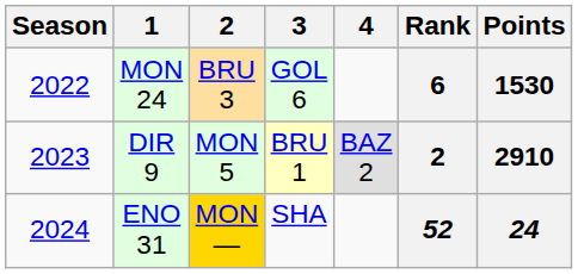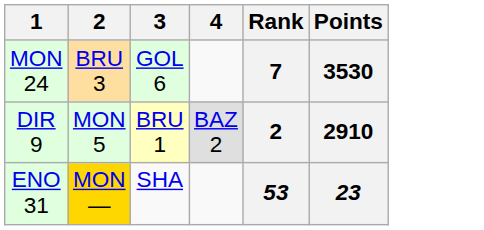 <table class="wikitable" style="text-align:center;">
 <tr>
-<th>Season</th>
 <th>1</th>
 <th>2</th>
 <th>3</th>
 <th>4</th>
 <th>Rank</th>
 <th>Points</th>
 </tr>
 <tr>
-<td><a href='#'>2022</a></td>
 <td bgcolor="#dfffdf"><a href='#'>MON</a><br>24</td>
 <td bgcolor="#ffdf9f"><a href='#'>BRU</a><br>3</td>
 <td bgcolor="#dfffdf"><a href='#'>GOL</a><br>6</td>
 <td></td>
-<th>6</th>
-<th>1530</th>
+<th>7</th>
+<th>3530</th>
 </tr>
 <tr>
-<td><a href='#'>2023</a></td>
 <td bgcolor="#dfffdf"><a href='#'>DIR</a><br>9</td>
 <td bgcolor="#dfffdf"><a href='#'>MON</a><br>5</td>
 <td bgcolor="#ffffbf"><a href='#'>BRU</a><br>1</td>
 <td bgcolor="#dfdfdf"><a href='#'>BAZ</a><br>2</td>
 <th>2</th>
 <th>2910</th>
 </tr>
 <tr>
-<td><a href='#'>2024</a></td>
 <td bgcolor="#dfffdf"><a href='#'>ENO</a><br>31</td>
 <td style="background: gold;"><a href='#'>MON</a><br>—</td>
 <td><a href='#'>SHA</a><br> </td>
 <td></td>
-<th><em>52</em></th>
-<th><em>24</em></th>
+<th><em>53</em></th>
+<th><em>23</em></th>
 </tr>
 </table>
